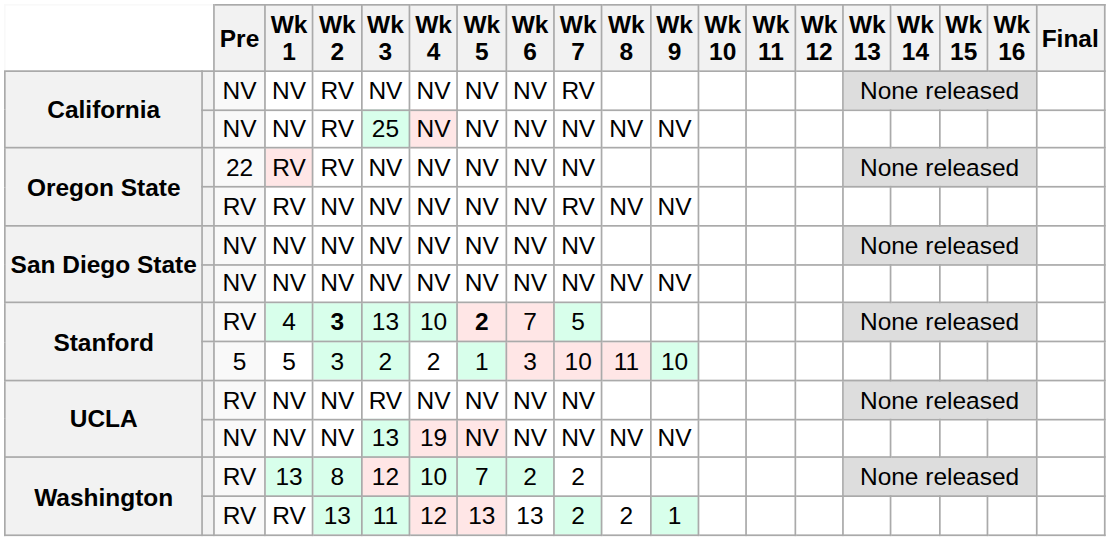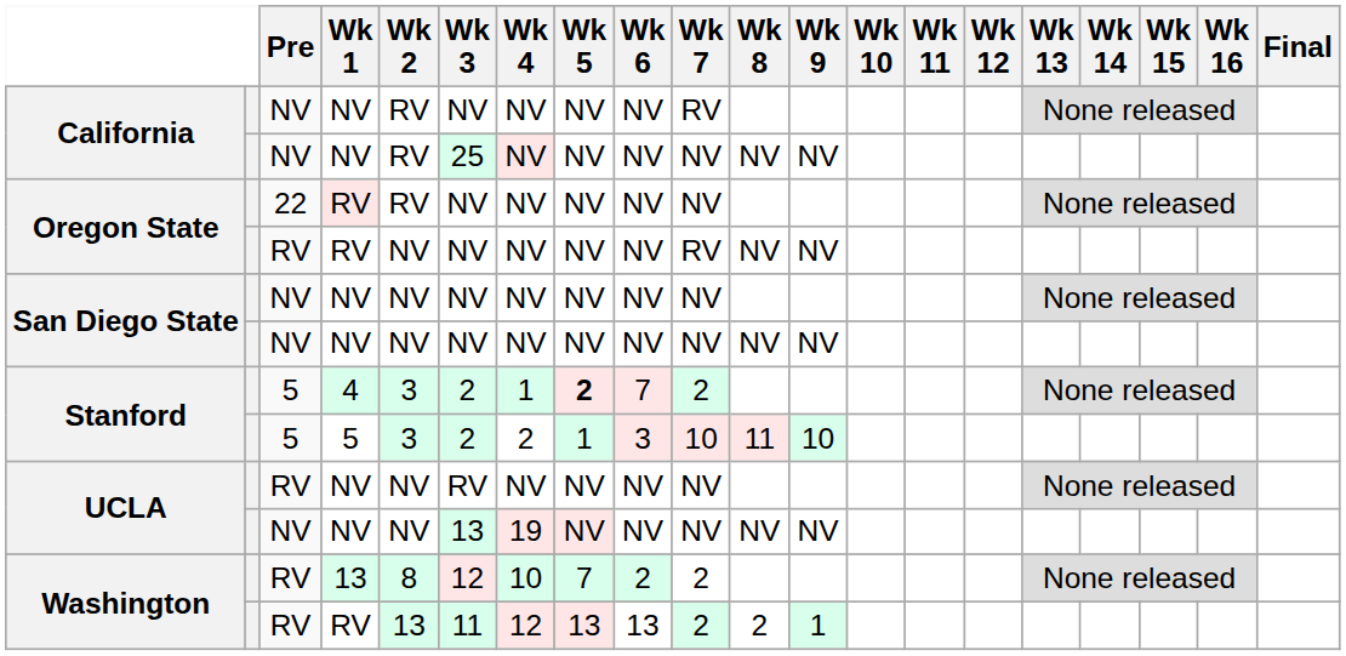 <table class="wikitable" style="white-space:nowrap;font-size:90%;text-align:center;">
 <tr>
 <th colspan=2 style="background:white; border-top-style:hidden; border-left-style:hidden;"> </th>
 <th>Pre</th>
 <th>Wk<br> 1</th>
 <th>Wk<br>2</th>
 <th>Wk<br>3</th>
 <th>Wk<br>4</th>
 <th>Wk<br>5</th>
 <th>Wk<br>6</th>
 <th>Wk<br>7</th>
 <th>Wk<br>8</th>
 <th>Wk<br>9</th>
 <th>Wk<br>10</th>
 <th>Wk<br>11</th>
 <th>Wk<br>12</th>
 <th>Wk<br>13</th>
 <th>Wk<br>14</th>
 <th>Wk<br>15</th>
 <th>Wk<br>16</th>
 <th>Final</th>
 </tr>
 <tr>
 <th rowspan=2 style=>California</th>
 <th></th>
 <td>NV</td>
 <td style="background:#FFF;">NV</td>
 <td style="background:#FFF;">RV</td>
 <td style="background:#FFF;">NV</td>
 <td style="background:#FFF;">NV</td>
 <td style="background:#FFF;">NV</td>
 <td style="background:#FFF;">NV</td>
 <td style="background:#FFF;">RV</td>
 <td style="background:#FFF;"></td>
 <td style="background:#FFF;"></td>
 <td style="background:#FFF;"></td>
 <td style="background:#FFF;"></td>
 <td style="background:#FFF;"></td>
 <td colspan="4" style="background:#DDD;">None released</td>
 <td style="background:#FFF;"></td>
 </tr>
 <tr>
 <th></th>
 <td>NV</td>
 <td style="background:#FFF;">NV</td>
 <td style="background:#FFF;">RV</td>
 <td style="background:#d8ffeb;">25</td>
 <td style="background:#ffe6e6;">NV</td>
 <td style="background:#FFF;">NV</td>
 <td style="background:#FFF;">NV</td>
 <td style="background:#FFF;">NV</td>
 <td style="background:#FFF;">NV</td>
 <td style="background:#FFF;">NV</td>
 <td style="background:#FFF;"></td>
 <td style="background:#FFF;"></td>
 <td style="background:#FFF;"></td>
 <td style="background:#FFF;"></td>
 <td style="background:#FFF;"></td>
 <td style="background:#FFF;"></td>
 <td style="background:#FFF;"></td>
 <td style="background:#FFF;"></td>
 </tr>
 <tr>
 <th rowspan=2 style=>Oregon State</th>
 <th></th>
 <td>22</td>
 <td style="background:#ffe6e6;">RV</td>
 <td style="background:#FFF;">RV</td>
 <td style="background:#FFF;">NV</td>
 <td style="background:#FFF;">NV</td>
 <td style="background:#FFF;">NV</td>
 <td style="background:#FFF;">NV</td>
 <td style="background:#FFF;">NV</td>
 <td style="background:#FFF;"></td>
 <td style="background:#FFF;"></td>
 <td style="background:#FFF;"></td>
 <td style="background:#FFF;"></td>
 <td style="background:#FFF;"></td>
 <td colspan="4" style="background:#DDD;">None released</td>
 <td style="background:#FFF;"></td>
 </tr>
 <tr>
 <th></th>
 <td>RV</td>
 <td style="background:#FFF;">RV</td>
 <td style="background:#FFF;">NV</td>
 <td style="background:#FFF;">NV</td>
 <td style="background:#FFF;">NV</td>
 <td style="background:#FFF;">NV</td>
 <td style="background:#FFF;">NV</td>
 <td style="background:#FFF;">RV</td>
 <td style="background:#FFF;">NV</td>
 <td style="background:#FFF;">NV</td>
 <td style="background:#FFF;"></td>
 <td style="background:#FFF;"></td>
 <td style="background:#FFF;"></td>
 <td style="background:#FFF;"></td>
 <td style="background:#FFF;"></td>
 <td style="background:#FFF;"></td>
 <td style="background:#FFF;"></td>
 <td style="background:#FFF;"></td>
 </tr>
 <tr>
 <th rowspan=2 style=>San Diego State</th>
 <th></th>
 <td>NV</td>
 <td style="background:#FFF;">NV</td>
 <td style="background:#FFF;">NV</td>
 <td style="background:#FFF;">NV</td>
 <td style="background:#FFF;">NV</td>
 <td style="background:#FFF;">NV</td>
 <td style="background:#FFF;">NV</td>
 <td style="background:#FFF;">NV</td>
 <td style="background:#FFF;"></td>
 <td style="background:#FFF;"></td>
 <td style="background:#FFF;"></td>
 <td style="background:#FFF;"></td>
 <td style="background:#FFF;"></td>
 <td colspan="4" style="background:#DDD;">None released</td>
 <td style="background:#FFF;"></td>
 </tr>
 <tr>
 <th></th>
 <td>NV</td>
 <td style="background:#FFF;">NV</td>
 <td style="background:#FFF;">NV</td>
 <td style="background:#FFF;">NV</td>
 <td style="background:#FFF;">NV</td>
 <td style="background:#FFF;">NV</td>
 <td style="background:#FFF;">NV</td>
 <td style="background:#FFF;">NV</td>
 <td style="background:#FFF;">NV</td>
 <td style="background:#FFF;">NV</td>
 <td style="background:#FFF;"></td>
 <td style="background:#FFF;"></td>
 <td style="background:#FFF;"></td>
 <td style="background:#FFF;"></td>
 <td style="background:#FFF;"></td>
 <td style="background:#FFF;"></td>
 <td style="background:#FFF;"></td>
 <td style="background:#FFF;"></td>
 </tr>
 <tr>
 <th rowspan=2 style=>Stanford</th>
 <th></th>
-<td>RV</td>
+<td>5</td>
 <td style="background:#d8ffeb;">4</td>
-<td style="background:#d8ffeb;"><strong>3</strong></td>
-<td style="background:#d8ffeb;">13</td>
-<td style="background:#d8ffeb;">10</td>
+<td style="background:#d8ffeb;">3</td>
+<td style="background:#d8ffeb;">2</td>
+<td style="background:#d8ffeb;">1</td>
 <td style="background:#ffe6e6;"><strong>2</strong></td>
 <td style="background:#ffe6e6;">7</td>
-<td style="background:#d8ffeb;">5</td>
+<td style="background:#d8ffeb;">2</td>
 <td style="background:#FFF;"></td>
 <td style="background:#FFF;"></td>
 <td style="background:#FFF;"></td>
 <td style="background:#FFF;"></td>
 <td style="background:#FFF;"></td>
 <td colspan="4" style="background:#DDD;">None released</td>
 <td style="background:#FFF;"></td>
 </tr>
 <tr>
 <th></th>
 <td>5</td>
 <td style="background:#FFF;">5</td>
 <td style="background:#d8ffeb;">3</td>
 <td style="background:#d8ffeb;">2</td>
 <td style="background:#FFF;">2</td>
 <td style="background:#d8ffeb;">1</td>
 <td style="background:#ffe6e6;">3</td>
 <td style="background:#ffe6e6;">10</td>
 <td style="background:#ffe6e6;">11</td>
 <td style="background:#d8ffeb;">10</td>
 <td style="background:#FFF;"></td>
 <td style="background:#FFF;"></td>
 <td style="background:#FFF;"></td>
 <td style="background:#FFF;"></td>
 <td style="background:#FFF;"></td>
 <td style="background:#FFF;"></td>
 <td style="background:#FFF;"></td>
 <td style="background:#FFF;"></td>
 </tr>
 <tr>
 <th rowspan=2 style=>UCLA</th>
 <th></th>
 <td>RV</td>
 <td style="background:#FFF;">NV</td>
 <td style="background:#FFF;">NV</td>
 <td style="background:#FFF;">RV</td>
 <td style="background:#FFF;">NV</td>
 <td style="background:#FFF;">NV</td>
 <td style="background:#FFF;">NV</td>
 <td style="background:#FFF;">NV</td>
 <td style="background:#FFF;"></td>
 <td style="background:#FFF;"></td>
 <td style="background:#FFF;"></td>
 <td style="background:#FFF;"></td>
 <td style="background:#FFF;"></td>
 <td colspan="4" style="background:#DDD;">None released</td>
 <td style="background:#FFF;"></td>
 </tr>
 <tr>
 <th></th>
 <td>NV</td>
 <td style="background:#FFF;">NV</td>
 <td style="background:#FFF;">NV</td>
 <td style="background:#d8ffeb;">13</td>
 <td style="background:#ffe6e6;">19</td>
 <td style="background:#ffe6e6;">NV</td>
 <td style="background:#FFF;">NV</td>
 <td style="background:#FFF;">NV</td>
 <td style="background:#FFF;">NV</td>
 <td style="background:#FFF;">NV</td>
 <td style="background:#FFF;"></td>
 <td style="background:#FFF;"></td>
 <td style="background:#FFF;"></td>
 <td style="background:#FFF;"></td>
 <td style="background:#FFF;"></td>
 <td style="background:#FFF;"></td>
 <td style="background:#FFF;"></td>
 <td style="background:#FFF;"></td>
 </tr>
 <tr>
 <th rowspan=2 style=>Washington</th>
 <th></th>
 <td>RV</td>
 <td style="background:#d8ffeb;">13</td>
 <td style="background:#d8ffeb;">8</td>
 <td style="background:#ffe6e6;">12</td>
 <td style="background:#d8ffeb;">10</td>
 <td style="background:#d8ffeb;">7</td>
 <td style="background:#d8ffeb;">2</td>
 <td style="background:#FFF;">2</td>
 <td style="background:#FFF;"></td>
 <td style="background:#FFF;"></td>
 <td style="background:#FFF;"></td>
 <td style="background:#FFF;"></td>
 <td style="background:#FFF;"></td>
 <td colspan="4" style="background:#DDD;">None released</td>
 <td style="background:#FFF;"></td>
 </tr>
 <tr>
 <th></th>
 <td>RV</td>
 <td style="background:#FFF;">RV</td>
 <td style="background:#d8ffeb;">13</td>
 <td style="background:#d8ffeb;">11</td>
 <td style="background:#ffe6e6;">12</td>
 <td style="background:#ffe6e6;">13</td>
 <td style="background:#FFF;">13</td>
 <td style="background:#d8ffeb;">2</td>
 <td style="background:#FFF;">2</td>
 <td style="background:#d8ffeb;">1</td>
 <td style="background:#FFF;"></td>
 <td style="background:#FFF;"></td>
 <td style="background:#FFF;"></td>
 <td style="background:#FFF;"></td>
 <td style="background:#FFF;"></td>
 <td style="background:#FFF;"></td>
 <td style="background:#FFF;"></td>
 <td style="background:#FFF;"></td>
 </tr>
 </table>
